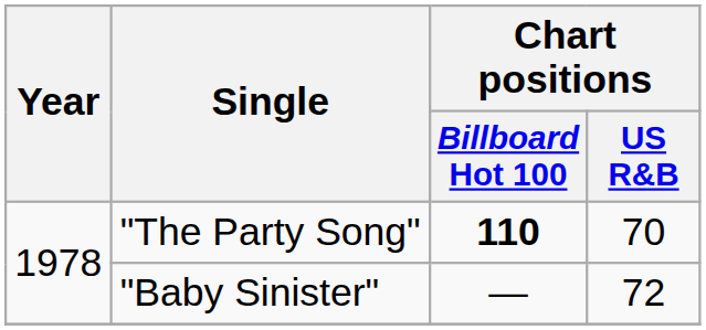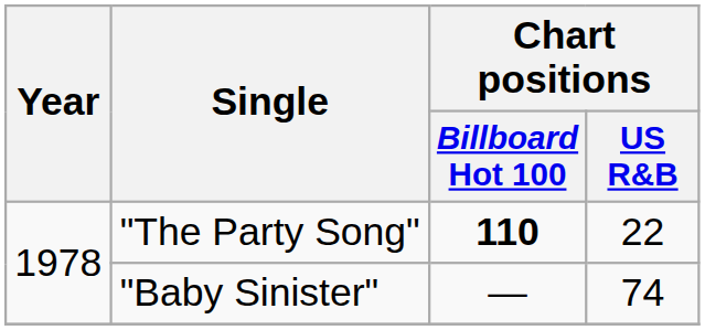 <table class="wikitable" style="text-align:center;">
 <tr>
 <th rowspan="2">Year</th>
 <th rowspan="2">Single</th>
 <th colspan="3">Chart positions</th>
 </tr>
 <tr style="font-size:smaller;">
 <th width="40"><a href='#'><em>Billboard</em> Hot 100</a></th>
 <th width="40"><a href='#'>US<br>R&B</a></th>
 </tr>
 <tr>
 <td rowspan="2">1978</td>
 <td align="left">"The Party Song"</td>
 <td><strong>110</strong></td>
-<td>70</td>
+<td>22</td>
 </tr>
 <tr>
 <td align="left">"Baby Sinister"</td>
 <td>—</td>
-<td>72</td>
+<td>74</td>
 </tr>
 <tr>
 </tr>
 </table>
